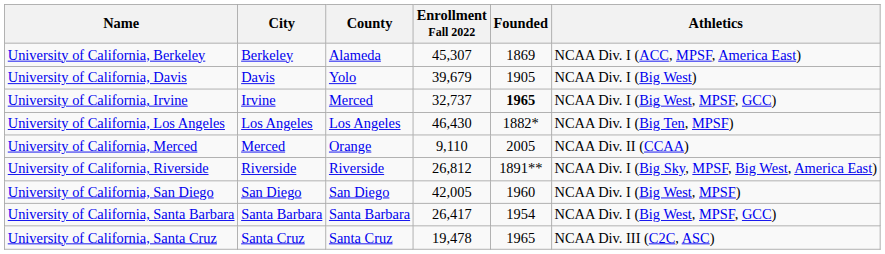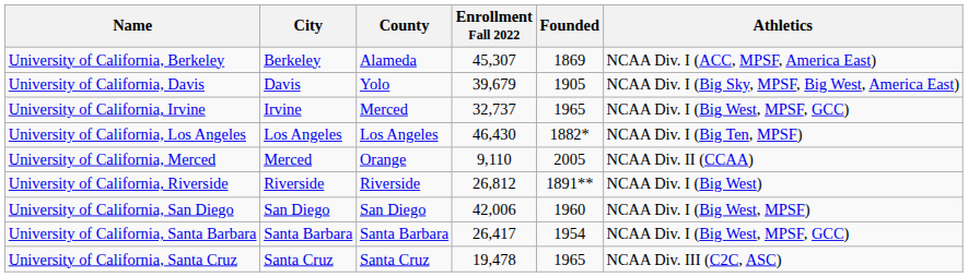 <table class="wikitable sortable">
 <tr>
 <th>Name</th>
 <th>City</th>
 <th>County</th>
 <th>Enrollment<br><small>Fall 2022</small></th>
 <th>Founded</th>
 <th>Athletics</th>
 </tr>
 <tr>
 <td><a href='#'>University of California, Berkeley</a></td>
 <td><a href='#'>Berkeley</a></td>
 <td><a href='#'>Alameda</a></td>
 <td align="center">45,307</td>
 <td align="center">1869</td>
 <td>NCAA Div. I (<a href='#'>ACC</a>, <a href='#'>MPSF</a>, <a href='#'>America East</a>)</td>
 </tr>
 <tr>
 <td><a href='#'>University of California, Davis</a></td>
 <td><a href='#'>Davis</a></td>
 <td><a href='#'>Yolo</a></td>
 <td align="center">39,679</td>
 <td align="center">1905</td>
-<td>NCAA Div. I (<a href='#'>Big West</a>)</td>
+<td>NCAA Div. I (<a href='#'>Big Sky</a>, <a href='#'>MPSF</a>, <a href='#'>Big West</a>, <a href='#'>America East</a>)</td>
 </tr>
 <tr>
 <td><a href='#'>University of California, Irvine</a></td>
 <td><a href='#'>Irvine</a></td>
 <td><a href='#'>Merced</a></td>
 <td align="center">32,737</td>
-<td align="center"><strong>1965</strong></td>
+<td align="center">1965</td>
 <td>NCAA Div. I (<a href='#'>Big West</a>, <a href='#'>MPSF</a>, <a href='#'>GCC</a>)</td>
 </tr>
 <tr>
 <td><a href='#'>University of California, Los Angeles</a></td>
 <td><a href='#'>Los Angeles</a></td>
 <td><a href='#'>Los Angeles</a></td>
 <td align="center">46,430</td>
 <td align="center">1882*</td>
 <td>NCAA Div. I (<a href='#'>Big Ten</a>, <a href='#'>MPSF</a>)</td>
 </tr>
 <tr>
 <td><a href='#'>University of California, Merced</a></td>
 <td><a href='#'>Merced</a></td>
 <td><a href='#'>Orange</a></td>
 <td align="center">9,110</td>
 <td align="center">2005</td>
 <td>NCAA Div. II (<a href='#'>CCAA</a>)</td>
 </tr>
 <tr>
 <td><a href='#'>University of California, Riverside</a></td>
 <td><a href='#'>Riverside</a></td>
 <td><a href='#'>Riverside</a></td>
 <td align="center">26,812</td>
 <td align="center">1891**</td>
-<td>NCAA Div. I (<a href='#'>Big Sky</a>, <a href='#'>MPSF</a>, <a href='#'>Big West</a>, <a href='#'>America East</a>)</td>
+<td>NCAA Div. I (<a href='#'>Big West</a>)</td>
 </tr>
 <tr>
 <td><a href='#'>University of California, San Diego</a></td>
 <td><a href='#'>San Diego</a></td>
 <td><a href='#'>San Diego</a></td>
-<td align="center">42,005</td>
+<td align="center">42,006</td>
 <td align="center">1960</td>
 <td>NCAA Div. I (<a href='#'>Big West</a>, <a href='#'>MPSF</a>)</td>
 </tr>
 <tr>
 <td><a href='#'>University of California, Santa Barbara</a></td>
 <td><a href='#'>Santa Barbara</a></td>
 <td><a href='#'>Santa Barbara</a></td>
 <td align="center">26,417</td>
 <td align="center">1954</td>
 <td>NCAA Div. I (<a href='#'>Big West</a>, <a href='#'>MPSF</a>, <a href='#'>GCC</a>)</td>
 </tr>
 <tr>
 <td><a href='#'>University of California, Santa Cruz</a></td>
 <td><a href='#'>Santa Cruz</a></td>
 <td><a href='#'>Santa Cruz</a></td>
 <td align="center">19,478</td>
 <td align="center">1965</td>
 <td>NCAA Div. III (<a href='#'>C2C</a>, <a href='#'>ASC</a>)</td>
 </tr>
 </table>
